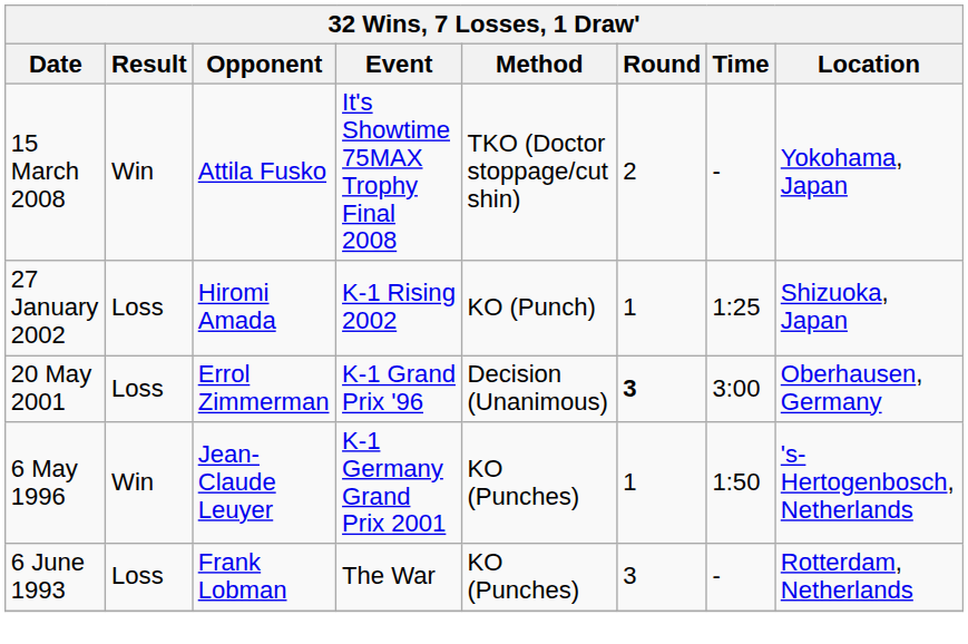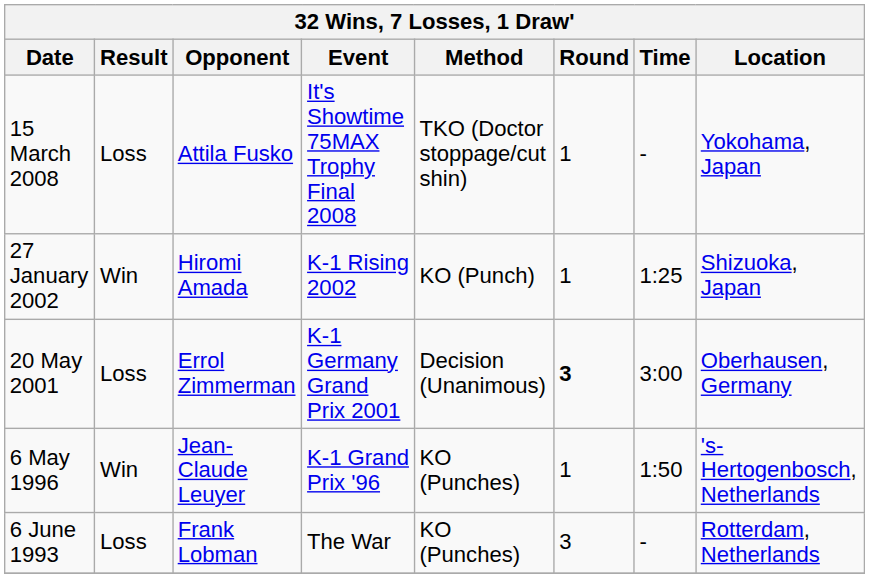 <table class="wikitable" style="margin:0.5em auto; font-size:100%">
 <tr>
 <th colspan=8>32 Wins, 7 Losses, 1 Draw'</th>
 </tr>
 <tr style="background: #f0f0f0">
 <th>Date</th>
 <th>Result</th>
 <th>Opponent</th>
 <th>Event</th>
 <th>Method</th>
 <th>Round</th>
 <th>Time</th>
 <th>Location</th>
 </tr>
 <tr>
 <td>15 March 2008</td>
-<td>Win</td>
+<td>Loss</td>
 <td><a href='#'>Attila Fusko</a></td>
 <td><a href='#'>It's Showtime 75MAX Trophy Final 2008</a></td>
 <td>TKO (Doctor stoppage/cut shin)</td>
-<td>2</td>
+<td>1</td>
 <td>-</td>
 <td><a href='#'>Yokohama</a>, <a href='#'>Japan</a></td>
 </tr>
 <tr>
 <td>27 January 2002</td>
-<td>Loss</td>
+<td>Win</td>
 <td><a href='#'>Hiromi Amada</a></td>
 <td><a href='#'>K-1 Rising 2002</a></td>
 <td>KO (Punch)</td>
 <td>1</td>
 <td>1:25</td>
 <td><a href='#'>Shizuoka</a>, <a href='#'>Japan</a></td>
 </tr>
 <tr>
 <td>20 May 2001</td>
 <td>Loss</td>
 <td><a href='#'>Errol Zimmerman</a></td>
-<td><a href='#'>K-1 Grand Prix '96</a></td>
+<td><a href='#'>K-1 Germany Grand Prix 2001</a></td>
 <td>Decision (Unanimous)</td>
 <td><strong>3</strong></td>
 <td>3:00</td>
 <td><a href='#'>Oberhausen</a>, <a href='#'>Germany</a></td>
 </tr>
 <tr>
 <td>6 May 1996</td>
 <td>Win</td>
 <td><a href='#'>Jean-Claude Leuyer</a></td>
-<td><a href='#'>K-1 Germany Grand Prix 2001</a></td>
+<td><a href='#'>K-1 Grand Prix '96</a></td>
 <td>KO (Punches)</td>
 <td>1</td>
 <td>1:50</td>
 <td><a href='#'>'s-Hertogenbosch</a>, <a href='#'>Netherlands</a></td>
 </tr>
 <tr>
 <td>6 June 1993</td>
 <td>Loss</td>
 <td><a href='#'>Frank Lobman</a></td>
 <td>The War</td>
 <td>KO (Punches)</td>
 <td>3</td>
 <td>-</td>
 <td><a href='#'>Rotterdam</a>, <a href='#'>Netherlands</a></td>
 </tr>
 <tr>
 </tr>
 </table>
